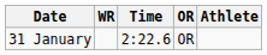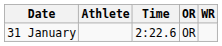 <table class="wikitable" style="text-align:center">
 <tr>
 <th>Date</th>
-<th>WR</th>
+<th>Athlete</th>
 <th>Time</th>
 <th>OR</th>
-<th>Athlete</th>
+<th>WR</th>
 </tr>
 <tr>
 <td>31 January</td>
 <td></td>
 <td>2:22.6</td>
 <td>OR</td>
 <td></td>
 </tr>
 </table>
